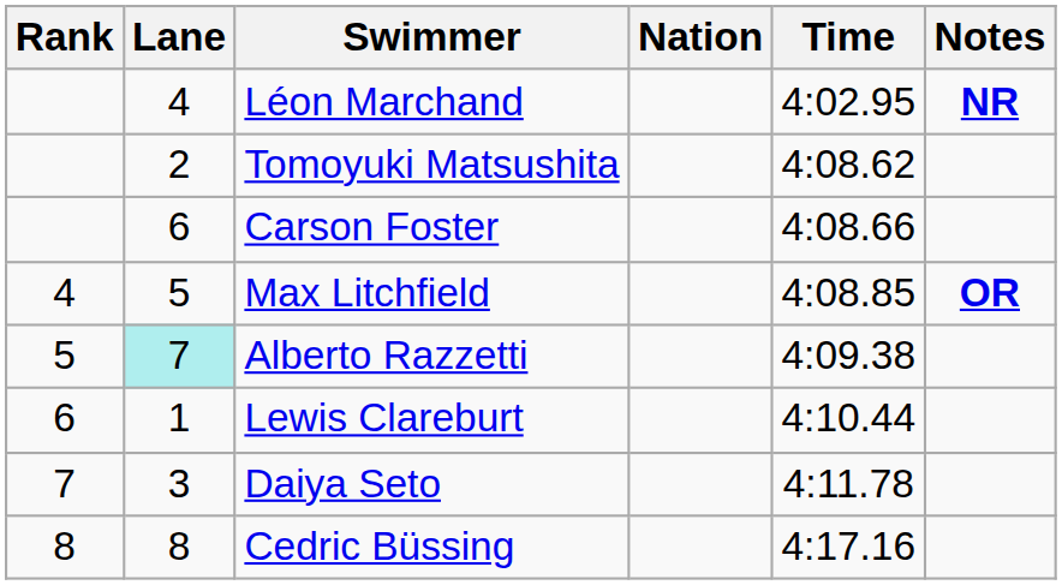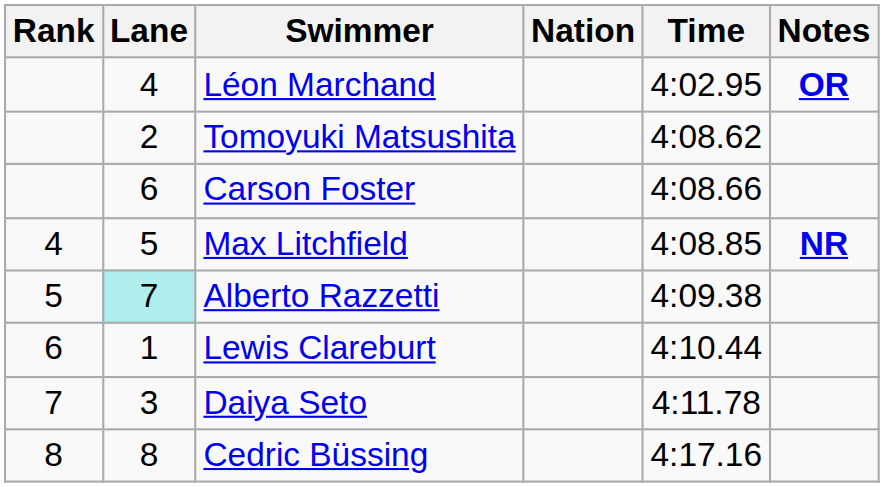 <table class="wikitable sortable mw-collapsible" style="text-align:center">
 <tr>
 <th scope="col">Rank</th>
 <th scope="col">Lane</th>
 <th scope="col">Swimmer</th>
 <th scope="col">Nation</th>
 <th scope="col">Time</th>
 <th scope="col">Notes</th>
 </tr>
 <tr>
 <td></td>
 <td>4</td>
 <td align=left><a href='#'>Léon Marchand</a></td>
 <td align=left></td>
 <td>4:02.95</td>
-<td><strong><a href='#'>NR</a></strong></td>
+<td><strong><a href='#'>OR</a></strong></td>
 </tr>
 <tr>
 <td></td>
 <td>2</td>
 <td align=left><a href='#'>Tomoyuki Matsushita</a></td>
 <td align=left></td>
 <td>4:08.62</td>
 <td></td>
 </tr>
 <tr>
 <td></td>
 <td>6</td>
 <td align=left><a href='#'>Carson Foster</a></td>
 <td align=left></td>
 <td>4:08.66</td>
 <td></td>
 </tr>
 <tr>
 <td>4</td>
 <td>5</td>
 <td align=left><a href='#'>Max Litchfield</a></td>
 <td align=left></td>
 <td>4:08.85</td>
-<td><strong><a href='#'>OR</a></strong></td>
+<td><strong><a href='#'>NR</a></strong></td>
 </tr>
 <tr>
 <td>5</td>
 <td style="background: paleturquoise;">7</td>
 <td align=left><a href='#'>Alberto Razzetti</a></td>
 <td align=left></td>
 <td>4:09.38</td>
 <td></td>
 </tr>
 <tr>
 <td>6</td>
 <td>1</td>
 <td align=left><a href='#'>Lewis Clareburt</a></td>
 <td align=left></td>
 <td>4:10.44</td>
 <td></td>
 </tr>
 <tr>
 <td>7</td>
 <td>3</td>
 <td align=left><a href='#'>Daiya Seto</a></td>
 <td align=left></td>
 <td>4:11.78</td>
 <td></td>
 </tr>
 <tr>
 <td>8</td>
 <td>8</td>
 <td align=left><a href='#'>Cedric Büssing</a></td>
 <td align=left></td>
 <td>4:17.16</td>
 <td></td>
 </tr>
 </table>
